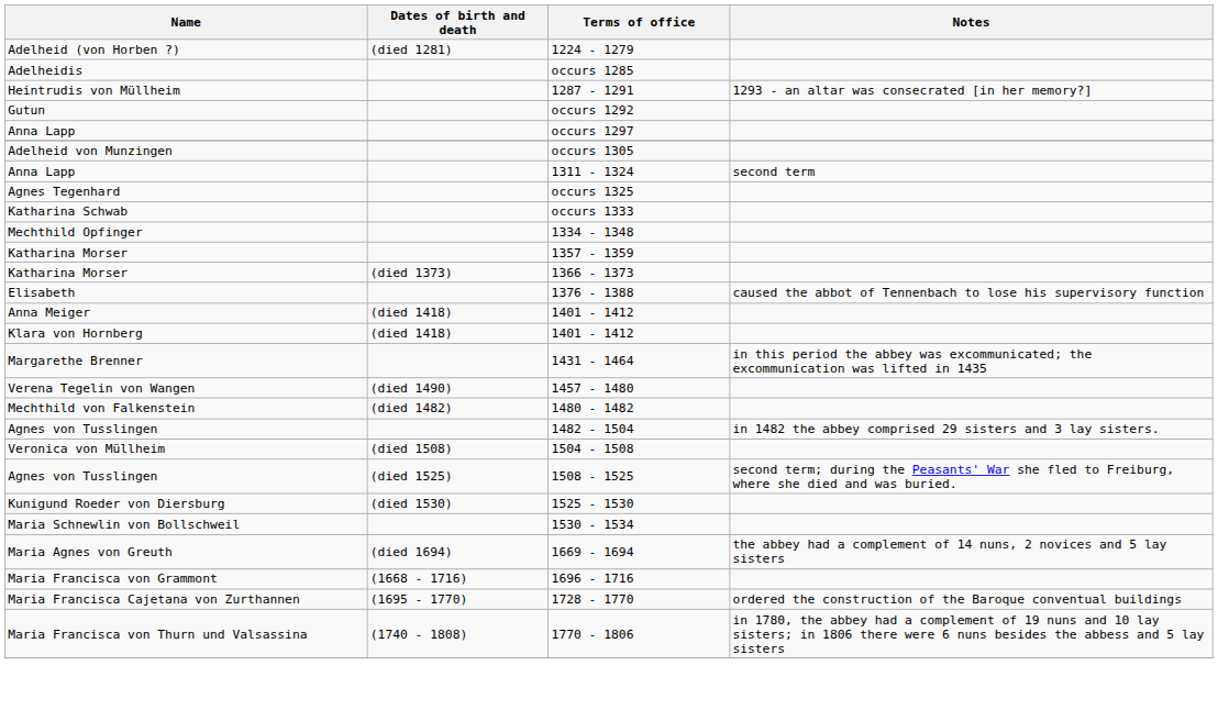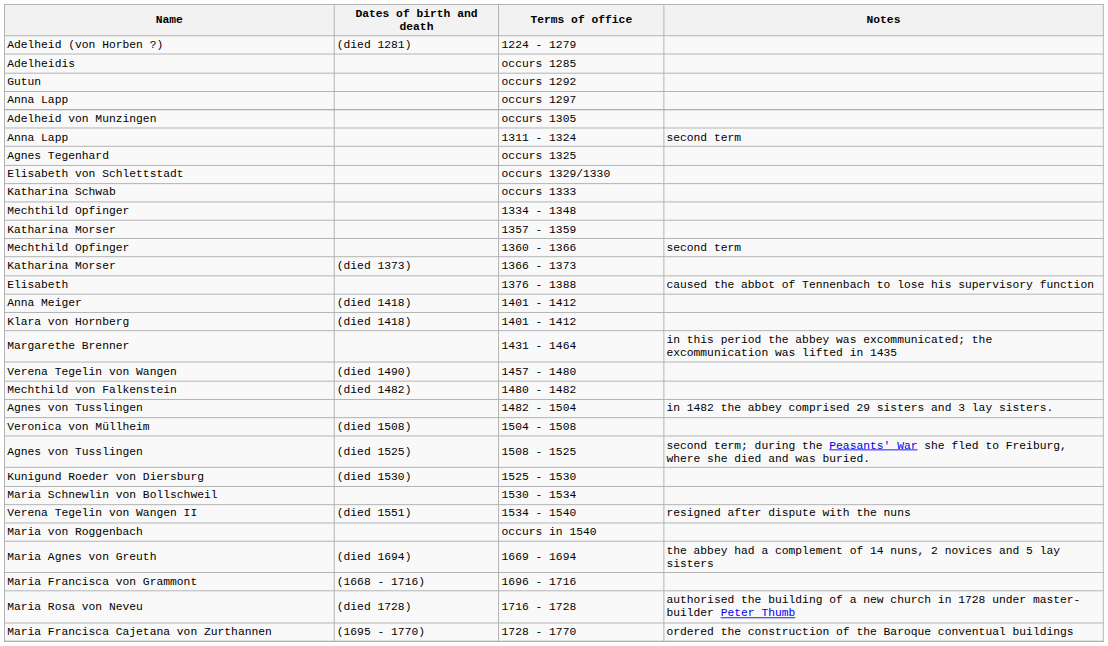 <table class="prettytable" style="width:100%;">
 <tr style="background-color:#f9f9f9;">
 <th bgcolor="#FFDEAD" style="width:30%;">Name</th>
 <th bgcolor="#FFDEAD" style="width:15%;">Dates of birth and death</th>
 <th bgcolor="#FFDEAD" style="width:15%;">Terms of office</th>
 <th bgcolor="#FFDEAD" style="width:40%;">Notes</th>
 </tr>
 <tr>
 <td>Adelheid (von Horben ?)</td>
 <td>(died 1281)</td>
 <td>1224 - 1279</td>
 <td></td>
 </tr>
 <tr>
 <td>Adelheidis</td>
 <td></td>
 <td>occurs 1285</td>
 <td></td>
-</tr>
-<tr>
-<td>Heintrudis von Müllheim</td>
-<td></td>
-<td>1287 - 1291</td>
-<td>1293 - an altar was consecrated [in her memory?]</td>
 </tr>
 <tr>
 <td>Gutun</td>
 <td></td>
 <td>occurs 1292</td>
 <td></td>
 </tr>
 <tr>
 <td>Anna Lapp</td>
 <td></td>
 <td>occurs 1297</td>
 <td></td>
 </tr>
 <tr>
 </tr>
 <tr>
 <td>Adelheid von Munzingen</td>
 <td></td>
 <td>occurs 1305</td>
 <td></td>
 </tr>
 <tr>
 <td>Anna Lapp</td>
 <td></td>
 <td>1311 - 1324</td>
 <td>second term</td>
 </tr>
 <tr>
 <td>Agnes Tegenhard</td>
 <td></td>
 <td>occurs 1325</td>
 <td></td>
 </tr>
 <tr>
+<td>Elisabeth von Schlettstadt</td>
+<td></td>
+<td>occurs 1329/1330</td>
+<td></td>
+</tr>
+<tr>
 <td>Katharina Schwab</td>
 <td></td>
 <td>occurs 1333</td>
 <td></td>
 </tr>
 <tr>
 <td>Mechthild Opfinger</td>
 <td></td>
 <td>1334 - 1348</td>
 <td></td>
 </tr>
 <tr>
 <td>Katharina Morser</td>
 <td></td>
 <td>1357 - 1359</td>
 <td></td>
+</tr>
+<tr>
+<td>Mechthild Opfinger</td>
+<td></td>
+<td>1360 - 1366</td>
+<td>second term</td>
 </tr>
 <tr>
 <td>Katharina Morser</td>
 <td>(died 1373)</td>
 <td>1366 - 1373</td>
 <td></td>
 </tr>
 <tr>
 <td>Elisabeth</td>
 <td></td>
 <td>1376 - 1388</td>
 <td>caused the abbot of Tennenbach to lose his supervisory function</td>
 </tr>
 <tr>
 <td>Anna Meiger</td>
 <td>(died 1418)</td>
 <td>1401 - 1412</td>
 <td></td>
 </tr>
 <tr>
 <td>Klara von Hornberg</td>
 <td>(died 1418)</td>
 <td>1401 - 1412</td>
 <td></td>
 </tr>
 <tr>
 <td>Margarethe Brenner</td>
 <td></td>
 <td>1431 - 1464</td>
 <td>in this period the abbey was excommunicated; the excommunication was lifted in 1435</td>
 </tr>
 <tr>
 <td>Verena Tegelin von Wangen</td>
 <td>(died 1490)</td>
 <td>1457 - 1480</td>
 <td></td>
 </tr>
 <tr>
 <td>Mechthild von Falkenstein</td>
 <td>(died 1482)</td>
 <td>1480 - 1482</td>
 <td></td>
 </tr>
 <tr>
 <td>Agnes von Tusslingen</td>
 <td></td>
 <td>1482 - 1504</td>
 <td>in 1482 the abbey comprised 29 sisters and 3 lay sisters.</td>
 </tr>
 <tr>
 <td>Veronica von Müllheim</td>
 <td>(died 1508)</td>
 <td>1504 - 1508</td>
 <td></td>
 </tr>
 <tr>
 <td>Agnes von Tusslingen</td>
 <td>(died 1525)</td>
 <td>1508 - 1525</td>
 <td>second term; during the <a href='#'>Peasants' War</a> she fled to Freiburg, where she died and was buried.</td>
 </tr>
 <tr>
 <td>Kunigund Roeder von Diersburg</td>
 <td>(died 1530)</td>
 <td>1525 - 1530</td>
 <td></td>
 </tr>
 <tr>
 <td>Maria Schnewlin von Bollschweil</td>
 <td></td>
 <td>1530 - 1534</td>
 <td></td>
 </tr>
 <tr>
+<td>Verena Tegelin von Wangen II</td>
+<td>(died 1551)</td>
+<td>1534 - 1540</td>
+<td>resigned after dispute with the nuns</td>
+</tr>
+<tr>
+<td>Maria von Roggenbach</td>
+<td></td>
+<td>occurs in 1540</td>
+<td></td>
+</tr>
+<tr>
 <td>Maria Agnes von Greuth</td>
 <td>(died 1694)</td>
 <td>1669 - 1694</td>
 <td>the abbey had a complement of 14 nuns, 2 novices and 5 lay sisters</td>
 </tr>
 <tr>
 <td>Maria Francisca von Grammont</td>
 <td>(1668 - 1716)</td>
 <td>1696 - 1716</td>
 <td></td>
 </tr>
 <tr>
+<td>Maria Rosa von Neveu</td>
+<td>(died 1728)</td>
+<td>1716 - 1728</td>
+<td>authorised the building of a new church in 1728 under master-builder <a href='#'>Peter Thumb</a></td>
+</tr>
+<tr>
 <td>Maria Francisca Cajetana von Zurthannen</td>
 <td>(1695 - 1770)</td>
 <td>1728 - 1770</td>
 <td>ordered the construction of the Baroque conventual buildings</td>
 </tr>
 <tr>
-<td>Maria Francisca von Thurn und Valsassina</td>
-<td>(1740 - 1808)</td>
-<td>1770 - 1806</td>
-<td>in 1780, the abbey had a complement of 19 nuns and 10 lay sisters; in 1806 there were 6 nuns besides the abbess and 5 lay sisters</td>
-</tr>
-<tr>
 </tr>
 </table>
